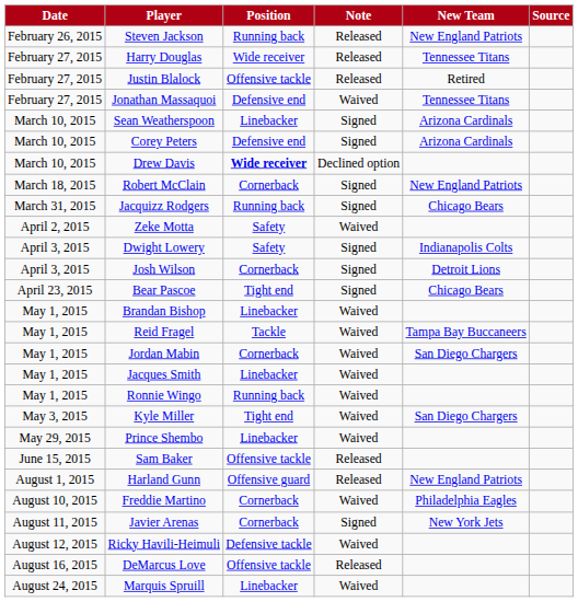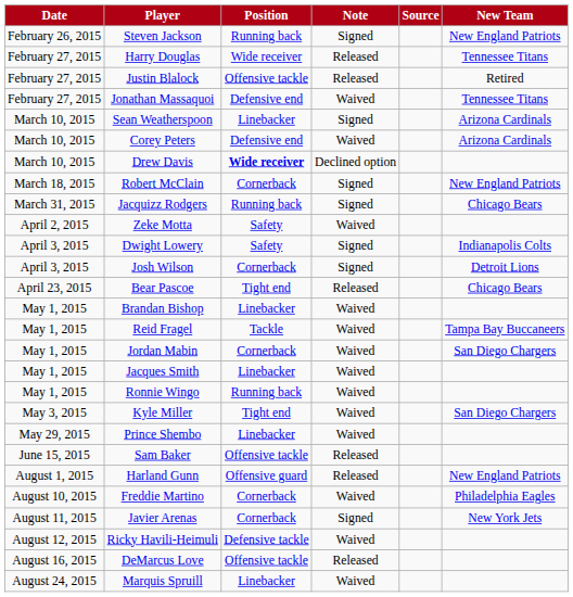 <table class="wikitable" style="font-size: 95%; text-align: center;">
 <tr>
 <th style="background:#b00014;color:white">Date</th>
 <th style="background:#b00014;color:white">Player</th>
 <th style="background:#b00014;color:white">Position</th>
 <th style="background:#b00014;color:white">Note</th>
+<th style="background:#b00014;color:white">Source</th>
 <th style="background:#b00014;color:white">New Team</th>
-<th style="background:#b00014;color:white">Source</th>
 </tr>
 <tr>
 <td>February 26, 2015</td>
 <td><a href='#'>Steven Jackson</a></td>
 <td><a href='#'>Running back</a></td>
-<td>Released</td>
+<td>Signed</td>
+<td></td>
 <td><a href='#'>New England Patriots</a></td>
-<td></td>
 </tr>
 <tr>
 <td>February 27, 2015</td>
 <td><a href='#'>Harry Douglas</a></td>
 <td><a href='#'>Wide receiver</a></td>
 <td>Released</td>
+<td></td>
 <td><a href='#'>Tennessee Titans</a></td>
-<td></td>
 </tr>
 <tr>
 <td>February 27, 2015</td>
 <td><a href='#'>Justin Blalock</a></td>
 <td><a href='#'>Offensive tackle</a></td>
 <td>Released</td>
+<td></td>
 <td>Retired</td>
-<td></td>
 </tr>
 <tr>
 <td>February 27, 2015</td>
 <td><a href='#'>Jonathan Massaquoi</a></td>
 <td><a href='#'>Defensive end</a></td>
 <td>Waived</td>
+<td></td>
 <td><a href='#'>Tennessee Titans</a></td>
-<td></td>
 </tr>
 <tr>
 <td>March 10, 2015</td>
 <td><a href='#'>Sean Weatherspoon</a></td>
 <td><a href='#'>Linebacker</a></td>
 <td>Signed</td>
+<td></td>
 <td><a href='#'>Arizona Cardinals</a></td>
-<td></td>
 </tr>
 <tr>
 <td>March 10, 2015</td>
 <td><a href='#'>Corey Peters</a></td>
 <td><a href='#'>Defensive end</a></td>
-<td>Signed</td>
+<td>Waived</td>
+<td></td>
 <td><a href='#'>Arizona Cardinals</a></td>
-<td></td>
 </tr>
 <tr>
 <td>March 10, 2015</td>
 <td><a href='#'>Drew Davis</a></td>
 <td><strong><a href='#'>Wide receiver</a></strong></td>
 <td>Declined option</td>
 <td></td>
 <td></td>
 </tr>
 <tr>
 <td>March 18, 2015</td>
 <td><a href='#'>Robert McClain</a></td>
 <td><a href='#'>Cornerback</a></td>
 <td>Signed</td>
+<td></td>
 <td><a href='#'>New England Patriots</a></td>
-<td></td>
 </tr>
 <tr>
 <td>March 31, 2015</td>
 <td><a href='#'>Jacquizz Rodgers</a></td>
 <td><a href='#'>Running back</a></td>
 <td>Signed</td>
+<td></td>
 <td><a href='#'>Chicago Bears</a></td>
-<td></td>
 </tr>
 <tr>
 <td>April 2, 2015</td>
 <td><a href='#'>Zeke Motta</a></td>
 <td><a href='#'>Safety</a></td>
 <td>Waived</td>
 <td></td>
 <td></td>
 </tr>
 <tr>
 <td>April 3, 2015</td>
 <td><a href='#'>Dwight Lowery</a></td>
 <td><a href='#'>Safety</a></td>
 <td>Signed</td>
+<td></td>
 <td><a href='#'>Indianapolis Colts</a></td>
-<td></td>
 </tr>
 <tr>
 <td>April 3, 2015</td>
 <td><a href='#'>Josh Wilson</a></td>
 <td><a href='#'>Cornerback</a></td>
 <td>Signed</td>
+<td></td>
 <td><a href='#'>Detroit Lions</a></td>
-<td></td>
 </tr>
 <tr>
 <td>April 23, 2015</td>
 <td><a href='#'>Bear Pascoe</a></td>
 <td><a href='#'>Tight end</a></td>
-<td>Signed</td>
+<td>Released</td>
+<td></td>
 <td><a href='#'>Chicago Bears</a></td>
-<td></td>
 </tr>
 <tr>
 <td>May 1, 2015</td>
 <td><a href='#'>Brandan Bishop</a></td>
 <td><a href='#'>Linebacker</a></td>
 <td>Waived</td>
 <td></td>
 <td></td>
 </tr>
 <tr>
 <td>May 1, 2015</td>
 <td><a href='#'>Reid Fragel</a></td>
 <td><a href='#'>Tackle</a></td>
 <td>Waived</td>
+<td></td>
 <td><a href='#'>Tampa Bay Buccaneers</a></td>
-<td></td>
 </tr>
 <tr>
 <td>May 1, 2015</td>
 <td><a href='#'>Jordan Mabin</a></td>
 <td><a href='#'>Cornerback</a></td>
 <td>Waived</td>
+<td></td>
 <td><a href='#'>San Diego Chargers</a></td>
-<td></td>
 </tr>
 <tr>
 <td>May 1, 2015</td>
 <td><a href='#'>Jacques Smith</a></td>
 <td><a href='#'>Linebacker</a></td>
 <td>Waived</td>
 <td></td>
 <td></td>
 </tr>
 <tr>
 <td>May 1, 2015</td>
 <td><a href='#'>Ronnie Wingo</a></td>
 <td><a href='#'>Running back</a></td>
 <td>Waived</td>
 <td></td>
 <td></td>
 </tr>
 <tr>
 <td>May 3, 2015</td>
 <td><a href='#'>Kyle Miller</a></td>
 <td><a href='#'>Tight end</a></td>
 <td>Waived</td>
+<td></td>
 <td><a href='#'>San Diego Chargers</a></td>
-<td></td>
 </tr>
 <tr>
 <td>May 29, 2015</td>
 <td><a href='#'>Prince Shembo</a></td>
 <td><a href='#'>Linebacker</a></td>
 <td>Waived</td>
 <td></td>
 <td></td>
 </tr>
 <tr>
 <td>June 15, 2015</td>
 <td><a href='#'>Sam Baker</a></td>
 <td><a href='#'>Offensive tackle</a></td>
 <td>Released</td>
 <td></td>
 <td></td>
 </tr>
 <tr>
 <td>August 1, 2015</td>
 <td><a href='#'>Harland Gunn</a></td>
 <td><a href='#'>Offensive guard</a></td>
 <td>Released</td>
+<td></td>
 <td><a href='#'>New England Patriots</a></td>
-<td></td>
 </tr>
 <tr>
 <td>August 10, 2015</td>
 <td><a href='#'>Freddie Martino</a></td>
 <td><a href='#'>Cornerback</a></td>
 <td>Waived</td>
+<td></td>
 <td><a href='#'>Philadelphia Eagles</a></td>
-<td></td>
 </tr>
 <tr>
 <td>August 11, 2015</td>
 <td><a href='#'>Javier Arenas</a></td>
 <td><a href='#'>Cornerback</a></td>
 <td>Signed</td>
+<td></td>
 <td><a href='#'>New York Jets</a></td>
-<td></td>
 </tr>
 <tr>
 <td>August 12, 2015</td>
 <td><a href='#'>Ricky Havili-Heimuli</a></td>
 <td><a href='#'>Defensive tackle</a></td>
 <td>Waived</td>
 <td></td>
 <td></td>
 </tr>
 <tr>
 <td>August 16, 2015</td>
 <td><a href='#'>DeMarcus Love</a></td>
 <td><a href='#'>Offensive tackle</a></td>
 <td>Released</td>
 <td></td>
 <td></td>
 </tr>
 <tr>
 <td>August 24, 2015</td>
 <td><a href='#'>Marquis Spruill</a></td>
 <td><a href='#'>Linebacker</a></td>
 <td>Waived</td>
 <td></td>
 <td></td>
 </tr>
 </table>
